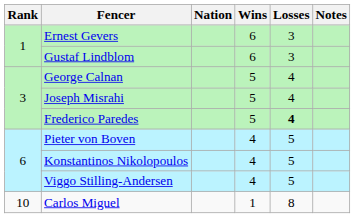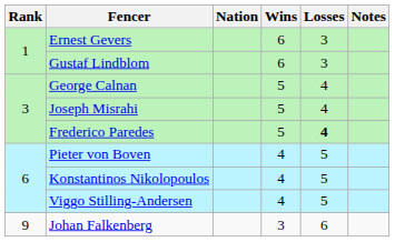 <table class="wikitable sortable" style="text-align: center;">
 <tr>
 <th>Rank</th>
 <th>Fencer</th>
 <th>Nation</th>
 <th>Wins</th>
 <th>Losses</th>
 <th>Notes</th>
 </tr>
 <tr bgcolor=bbf3bb>
 <td rowspan=2>1</td>
 <td align=left><a href='#'>Ernest Gevers</a></td>
 <td align=left></td>
 <td>6</td>
 <td>3</td>
 <td></td>
 </tr>
 <tr bgcolor=bbf3bb>
 <td align=left><a href='#'>Gustaf Lindblom</a></td>
 <td align=left></td>
 <td>6</td>
 <td>3</td>
 <td></td>
 </tr>
 <tr bgcolor=bbf3bb>
 <td rowspan=3>3</td>
 <td align=left><a href='#'>George Calnan</a></td>
 <td align=left></td>
 <td>5</td>
 <td>4</td>
 <td></td>
 </tr>
 <tr bgcolor=bbf3bb>
 <td align=left><a href='#'>Joseph Misrahi</a></td>
 <td align=left></td>
 <td>5</td>
 <td>4</td>
 <td></td>
 </tr>
 <tr bgcolor=bbf3bb>
 <td align=left><a href='#'>Frederico Paredes</a></td>
 <td align=left></td>
 <td>5</td>
 <td><strong>4</strong></td>
 <td></td>
 </tr>
 <tr bgcolor=bbf3ff>
 <td rowspan=3>6</td>
 <td align=left><a href='#'>Pieter von Boven</a></td>
 <td align=left></td>
 <td>4</td>
 <td>5</td>
 <td></td>
 </tr>
 <tr bgcolor=bbf3ff>
 <td align=left><a href='#'>Konstantinos Nikolopoulos</a></td>
 <td align=left></td>
 <td>4</td>
 <td>5</td>
 <td></td>
 </tr>
 <tr bgcolor=bbf3ff>
 <td align=left><a href='#'>Viggo Stilling-Andersen</a></td>
 <td align=left></td>
 <td>4</td>
 <td>5</td>
 <td></td>
 </tr>
 <tr>
-<td>10</td>
-<td align=left><a href='#'>Carlos Miguel</a></td>
+<td>9</td>
+<td align=left><a href='#'>Johan Falkenberg</a></td>
 <td align=left></td>
-<td>1</td>
-<td>8</td>
+<td>3</td>
+<td>6</td>
 <td></td>
 </tr>
 </table>
